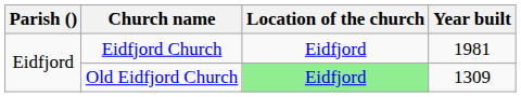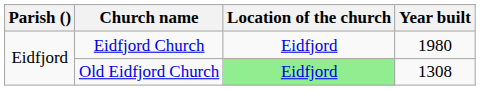 <table class="wikitable" style="text-align:center">
 <tr>
 <th>Parish ()</th>
 <th>Church name</th>
 <th>Location of the church</th>
 <th>Year built</th>
 </tr>
 <tr>
 <td rowspan="2">Eidfjord</td>
 <td><a href='#'>Eidfjord Church</a></td>
 <td><a href='#'>Eidfjord</a></td>
-<td>1981</td>
+<td>1980</td>
 </tr>
 <tr>
 <td><a href='#'>Old Eidfjord Church</a></td>
 <td style="background: lightgreen;"><a href='#'>Eidfjord</a></td>
-<td>1309</td>
+<td>1308</td>
 </tr>
 </table>
